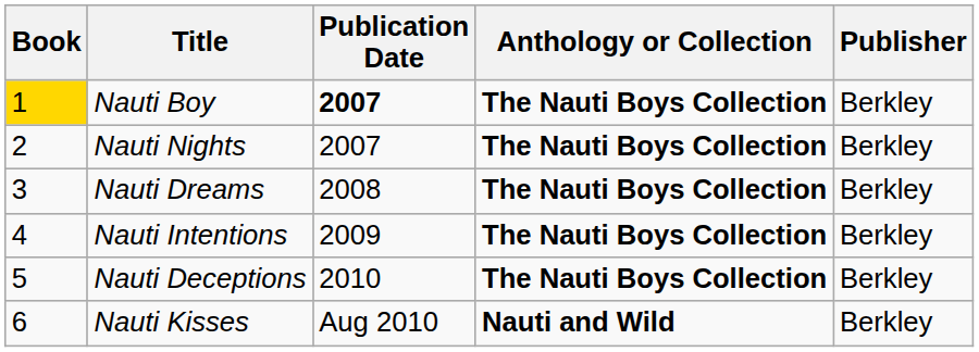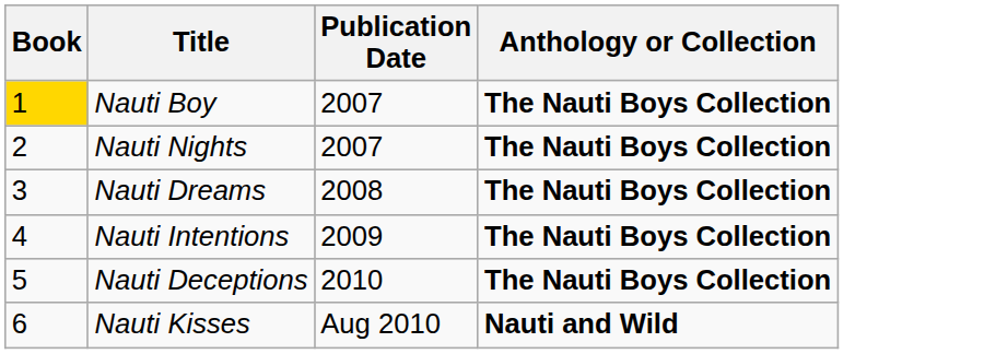 <table class="wikitable">
 <tr>
 <th>Book<br></th>
 <th>Title</th>
 <th>Publication<br>Date</th>
 <th>Anthology or Collection</th>
-<th>Publisher</th>
 </tr>
 <tr>
 <td style="background: gold;">1</td>
 <td><em>Nauti Boy</em></td>
-<td><strong>2007</strong></td>
+<td>2007</td>
 <td><strong>The Nauti Boys Collection</strong></td>
-<td>Berkley</td>
 </tr>
 <tr>
 <td>2</td>
 <td><em>Nauti Nights</em></td>
 <td>2007</td>
 <td><strong>The Nauti Boys Collection</strong></td>
-<td>Berkley</td>
 </tr>
 <tr>
 <td>3</td>
 <td><em>Nauti Dreams</em></td>
 <td>2008</td>
 <td><strong>The Nauti Boys Collection</strong></td>
-<td>Berkley</td>
 </tr>
 <tr>
 <td>4</td>
 <td><em>Nauti Intentions</em></td>
 <td>2009</td>
 <td><strong>The Nauti Boys Collection</strong></td>
-<td>Berkley</td>
 </tr>
 <tr>
 <td>5</td>
 <td><em>Nauti Deceptions</em></td>
 <td>2010</td>
 <td><strong>The Nauti Boys Collection</strong></td>
-<td>Berkley</td>
 </tr>
 <tr>
 <td>6</td>
 <td><em>Nauti Kisses</em></td>
 <td>Aug 2010</td>
 <td><strong>Nauti and Wild</strong></td>
-<td>Berkley</td>
 </tr>
 </table>
